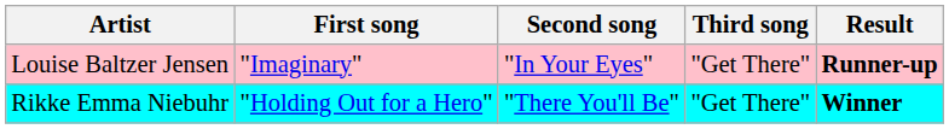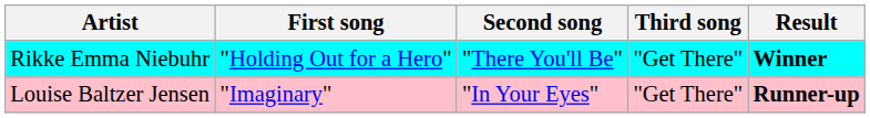 <table class=wikitable>
 <tr>
 <th>Artist</th>
 <th>First song</th>
 <th>Second song</th>
 <th>Third song</th>
 <th>Result</th>
 </tr>
+<tr style="background:cyan;">
+<td>Rikke Emma Niebuhr</td>
+<td>"<a href='#'>Holding Out for a Hero</a>"</td>
+<td>"<a href='#'>There You'll Be</a>"</td>
+<td>"Get There"</td>
+<td><strong>Winner</strong></td>
+</tr>
 <tr style="background:pink;">
 <td>Louise Baltzer Jensen</td>
 <td>"<a href='#'>Imaginary</a>"</td>
 <td>"<a href='#'>In Your Eyes</a>"</td>
 <td>"Get There"</td>
 <td><strong>Runner-up</strong></td>
 </tr>
-<tr style="background:cyan;">
-<td>Rikke Emma Niebuhr</td>
-<td>"<a href='#'>Holding Out for a Hero</a>"</td>
-<td>"<a href='#'>There You'll Be</a>"</td>
-<td>"Get There"</td>
-<td><strong>Winner</strong></td>
-</tr>
 </table>
